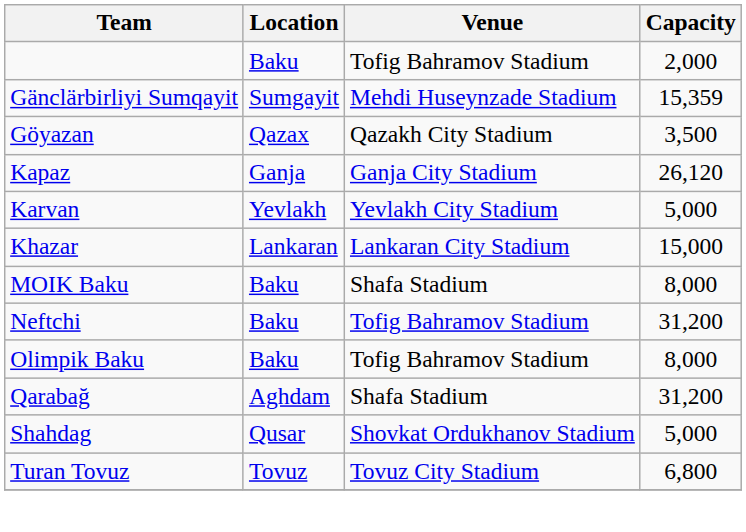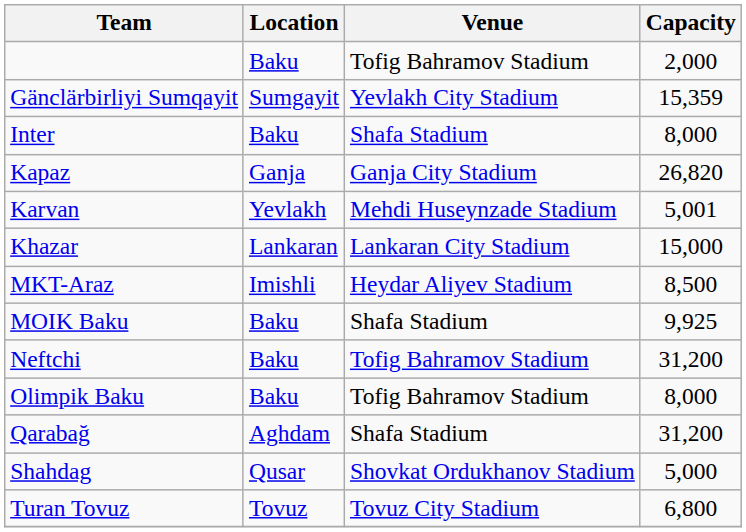 <table class="wikitable sortable">
 <tr>
 <th>Team</th>
 <th>Location</th>
 <th>Venue</th>
 <th>Capacity</th>
 </tr>
 <tr>
 <td></td>
 <td><a href='#'>Baku</a></td>
 <td>Tofig Bahramov Stadium</td>
 <td align="center">2,000</td>
 </tr>
 <tr>
 <td><a href='#'>Gänclärbirliyi Sumqayit</a></td>
 <td><a href='#'>Sumgayit</a></td>
-<td><a href='#'>Mehdi Huseynzade Stadium</a></td>
+<td><a href='#'>Yevlakh City Stadium</a></td>
 <td align="center">15,359</td>
 </tr>
 <tr>
-<td><a href='#'>Göyazan</a></td>
-<td><a href='#'>Qazax</a></td>
-<td>Qazakh City Stadium</td>
-<td align="center">3,500</td>
+<td><a href='#'>Inter</a></td>
+<td><a href='#'>Baku</a></td>
+<td><a href='#'>Shafa Stadium</a></td>
+<td align="center">8,000</td>
 </tr>
 <tr>
 <td><a href='#'>Kapaz</a></td>
 <td><a href='#'>Ganja</a></td>
 <td><a href='#'>Ganja City Stadium</a></td>
-<td align="center">26,120</td>
+<td align="center">26,820</td>
 </tr>
 <tr>
 <td><a href='#'>Karvan</a></td>
 <td><a href='#'>Yevlakh</a></td>
-<td><a href='#'>Yevlakh City Stadium</a></td>
-<td align="center">5,000</td>
+<td><a href='#'>Mehdi Huseynzade Stadium</a></td>
+<td align="center">5,001</td>
 </tr>
 <tr>
 <td><a href='#'>Khazar</a></td>
 <td><a href='#'>Lankaran</a></td>
 <td><a href='#'>Lankaran City Stadium</a></td>
 <td align="center">15,000</td>
 </tr>
 <tr>
+<td><a href='#'>MKT-Araz</a></td>
+<td><a href='#'>Imishli</a></td>
+<td><a href='#'>Heydar Aliyev Stadium</a></td>
+<td align="center">8,500</td>
+</tr>
+<tr>
 <td><a href='#'>MOIK Baku</a></td>
 <td><a href='#'>Baku</a></td>
 <td>Shafa Stadium</td>
-<td align="center">8,000</td>
+<td align="center">9,925</td>
 </tr>
 <tr>
 <td><a href='#'>Neftchi</a></td>
 <td><a href='#'>Baku</a></td>
 <td><a href='#'>Tofig Bahramov Stadium</a></td>
 <td align="center">31,200</td>
 </tr>
 <tr>
 <td><a href='#'>Olimpik Baku</a></td>
 <td><a href='#'>Baku</a></td>
 <td>Tofig Bahramov Stadium</td>
 <td align="center">8,000</td>
 </tr>
 <tr>
 <td><a href='#'>Qarabağ</a></td>
 <td><a href='#'>Aghdam</a></td>
 <td>Shafa Stadium</td>
 <td align="center">31,200</td>
 </tr>
 <tr>
 <td><a href='#'>Shahdag</a></td>
 <td><a href='#'>Qusar</a></td>
 <td><a href='#'>Shovkat Ordukhanov Stadium</a></td>
 <td align="center">5,000</td>
 </tr>
 <tr>
 <td><a href='#'>Turan Tovuz</a></td>
 <td><a href='#'>Tovuz</a></td>
 <td><a href='#'>Tovuz City Stadium</a></td>
 <td align="center">6,800</td>
 </tr>
 <tr>
 </tr>
 </table>
